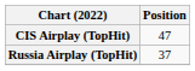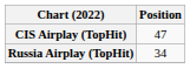 <table class="wikitable sortable plainrowheaders" style="text-align:center;">
 <tr>
 <th scope="col">Chart (2022)</th>
 <th scope="col">Position</th>
 </tr>
 <tr>
 <th scope="row">CIS Airplay (TopHit)</th>
 <td>47</td>
 </tr>
 <tr>
 <th scope="row">Russia Airplay (TopHit)</th>
-<td>37</td>
+<td>34</td>
 </tr>
 <tr>
 </tr>
 </table>
